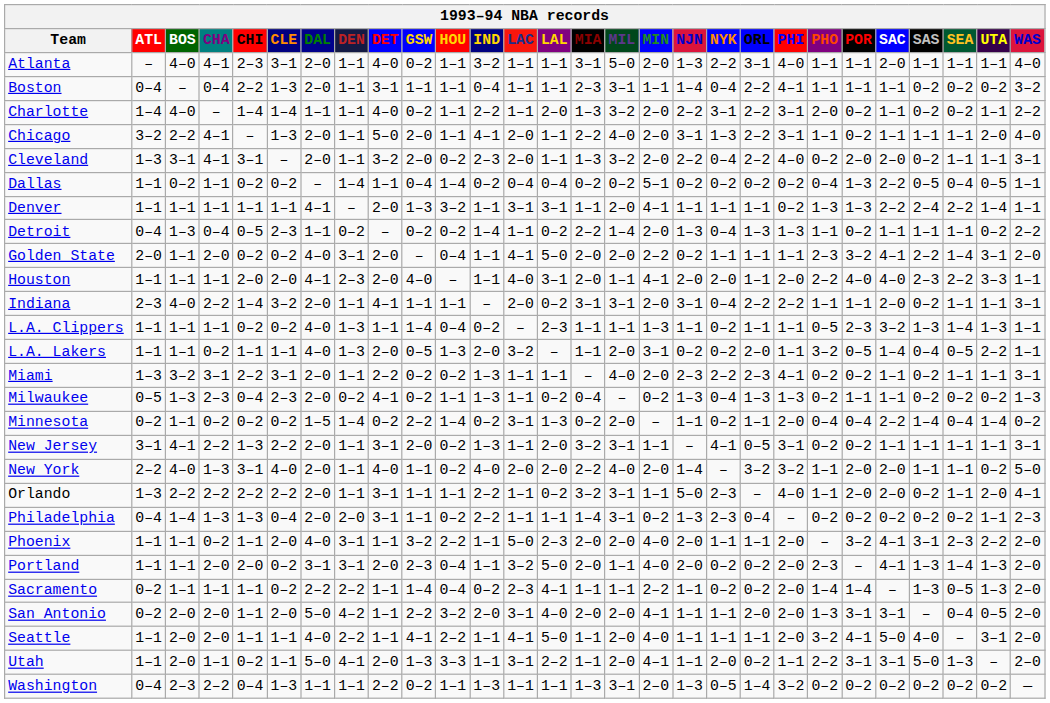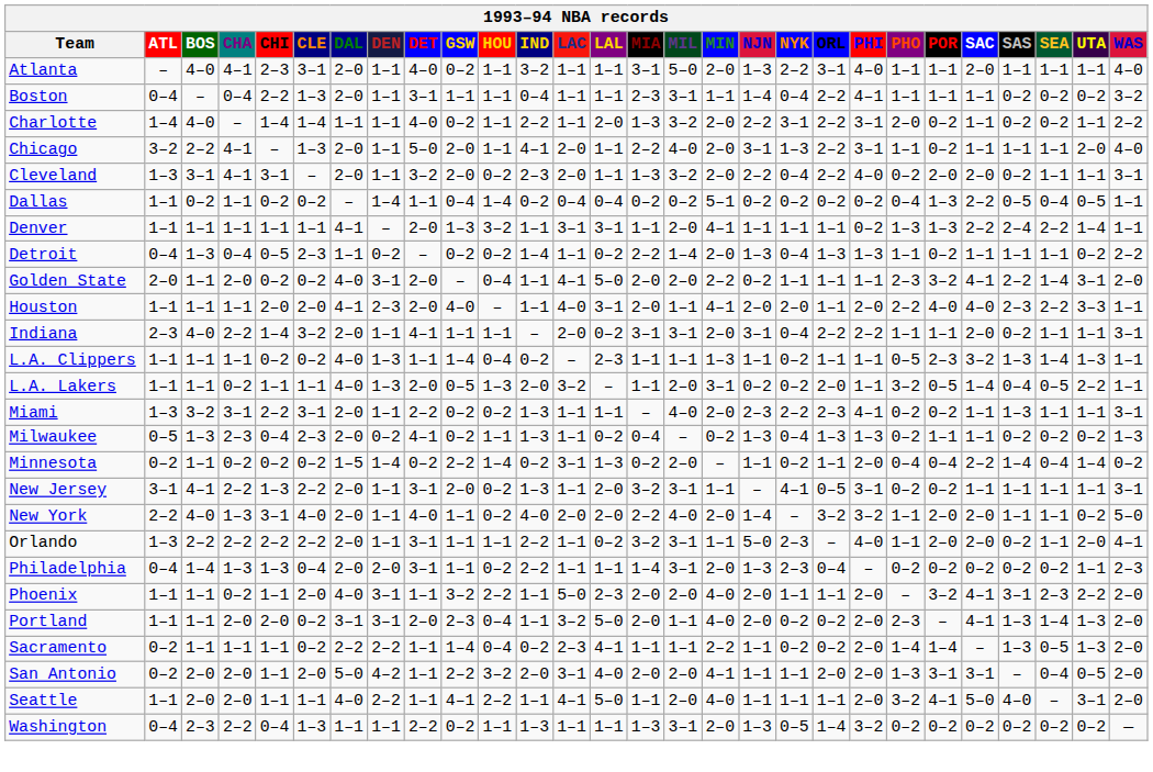 <table class="wikitable" style="font-size:95%; text-align:center;">
 <tr>
 <th colspan=28>1993–94 NBA records</th>
 </tr>
 <tr>
 <th width=100>Team</th>
 <th style="background:#FF0000;color:#FFFFFF;width=35">ATL</th>
 <th style="background:#006400;color:#FFFFFF;width=35">BOS</th>
 <th style="background:#008080;color:#800080;width=35">CHA</th>
 <th style="background:#FF0000;color:#000000;width=35">CHI</th>
 <th style="background:#000080;color:#FF8C00;width=35">CLE</th>
 <th style="background:#00008B;color:#008000;width=35">DAL</th>
 <th style="background:#141A44;color:#BC2224;width=35">DEN</th>
 <th style="background:#0000FF;color:#FF0000;width=35">DET</th>
 <th style="background:#0000FF;color:#FFD700;width=35">GSW</th>
 <th style="background:#FF0000;color:#FFD700;width=35">HOU</th>
 <th style="background:#000080;color:#FFD700;width=35">IND</th>
 <th style="background:#F9160D;color:#1A2E8B;width=35">LAC</th>
 <th style="background:#800080;color:#FFD700;width=35">LAL</th>
 <th style="background:#000000;color:#8B0000;width=35">MIA</th>
 <th style="background:#00471B;color:#5C378A;width=35">MIL</th>
 <th style="background:#0000FF;color:#228B22;width=35">MIN</th>
 <th style="background:#DC143C;color:#0000CD;width=35">NJN</th>
 <th style="background:#0000FF;color:#FF8C00;width=35">NYK</th>
 <th style="background:#0000FF;color:#000000;width=35">ORL</th>
 <th style="background:#FF0000;color:#0000FF;width=35">PHI</th>
 <th style="background:#800080;color:#FF4500;width=35">PHO</th>
 <th style="background:#000000;color:#FF0000;width=35">POR</th>
 <th style="background:#0000FF;color:#FFFFFF;width=35">SAC</th>
 <th style="background:#000000;color:#C0C0C0;width=35">SAS</th>
 <th style="background:#005831;color:#FFC322;width=35">SEA</th>
 <th style="background:#36004A;color:#FFFF00;width=35">UTA</th>
 <th style="background:#DC143C;color:#0000CD;width=35">WAS</th>
 </tr>
 <tr>
 <td style="text-align:left;"><a href='#'>Atlanta</a></td>
 <td>–</td>
 <td>4–0</td>
 <td>4–1</td>
 <td>2–3</td>
 <td>3–1</td>
 <td>2–0</td>
 <td>1–1</td>
 <td>4–0</td>
 <td>0–2</td>
 <td>1–1</td>
 <td>3–2</td>
 <td>1–1</td>
 <td>1–1</td>
 <td>3–1</td>
 <td>5–0</td>
 <td>2–0</td>
 <td>1–3</td>
 <td>2–2</td>
 <td>3–1</td>
 <td>4–0</td>
 <td>1–1</td>
 <td>1–1</td>
 <td>2–0</td>
 <td>1–1</td>
 <td>1–1</td>
 <td>1–1</td>
 <td>4–0</td>
 </tr>
 <tr>
 <td style="text-align:left;"><a href='#'>Boston</a></td>
 <td>0–4</td>
 <td>–</td>
 <td>0–4</td>
 <td>2–2</td>
 <td>1–3</td>
 <td>2–0</td>
 <td>1–1</td>
 <td>3–1</td>
 <td>1–1</td>
 <td>1–1</td>
 <td>0–4</td>
 <td>1–1</td>
 <td>1–1</td>
 <td>2–3</td>
 <td>3–1</td>
 <td>1–1</td>
 <td>1–4</td>
 <td>0–4</td>
 <td>2–2</td>
 <td>4–1</td>
 <td>1–1</td>
 <td>1–1</td>
 <td>1–1</td>
 <td>0–2</td>
 <td>0–2</td>
 <td>0–2</td>
 <td>3–2</td>
 </tr>
 <tr>
 <td style="text-align:left;"><a href='#'>Charlotte</a></td>
 <td>1–4</td>
 <td>4–0</td>
 <td>–</td>
 <td>1–4</td>
 <td>1–4</td>
 <td>1–1</td>
 <td>1–1</td>
 <td>4–0</td>
 <td>0–2</td>
 <td>1–1</td>
 <td>2–2</td>
 <td>1–1</td>
 <td>2–0</td>
 <td>1–3</td>
 <td>3–2</td>
 <td>2–0</td>
 <td>2–2</td>
 <td>3–1</td>
 <td>2–2</td>
 <td>3–1</td>
 <td>2–0</td>
 <td>0–2</td>
 <td>1–1</td>
 <td>0–2</td>
 <td>0–2</td>
 <td>1–1</td>
 <td>2–2</td>
 </tr>
 <tr>
 <td style="text-align:left;"><a href='#'>Chicago</a></td>
 <td>3–2</td>
 <td>2–2</td>
 <td>4–1</td>
 <td>–</td>
 <td>1–3</td>
 <td>2–0</td>
 <td>1–1</td>
 <td>5–0</td>
 <td>2–0</td>
 <td>1–1</td>
 <td>4–1</td>
 <td>2–0</td>
 <td>1–1</td>
 <td>2–2</td>
 <td>4–0</td>
 <td>2–0</td>
 <td>3–1</td>
 <td>1–3</td>
 <td>2–2</td>
 <td>3–1</td>
 <td>1–1</td>
 <td>0–2</td>
 <td>1–1</td>
 <td>1–1</td>
 <td>1–1</td>
 <td>2–0</td>
 <td>4–0</td>
 </tr>
 <tr>
 <td style="text-align:left;"><a href='#'>Cleveland</a></td>
 <td>1–3</td>
 <td>3–1</td>
 <td>4–1</td>
 <td>3–1</td>
 <td>–</td>
 <td>2–0</td>
 <td>1–1</td>
 <td>3–2</td>
 <td>2–0</td>
 <td>0–2</td>
 <td>2–3</td>
 <td>2–0</td>
 <td>1–1</td>
 <td>1–3</td>
 <td>3–2</td>
 <td>2–0</td>
 <td>2–2</td>
 <td>0–4</td>
 <td>2–2</td>
 <td>4–0</td>
 <td>0–2</td>
 <td>2–0</td>
 <td>2–0</td>
 <td>0–2</td>
 <td>1–1</td>
 <td>1–1</td>
 <td>3–1</td>
 </tr>
 <tr>
 <td style="text-align:left;"><a href='#'>Dallas</a></td>
 <td>1–1</td>
 <td>0–2</td>
 <td>1–1</td>
 <td>0–2</td>
 <td>0–2</td>
 <td>–</td>
 <td>1–4</td>
 <td>1–1</td>
 <td>0–4</td>
 <td>1–4</td>
 <td>0–2</td>
 <td>0–4</td>
 <td>0–4</td>
 <td>0–2</td>
 <td>0–2</td>
 <td>5–1</td>
 <td>0–2</td>
 <td>0–2</td>
 <td>0–2</td>
 <td>0–2</td>
 <td>0–4</td>
 <td>1–3</td>
 <td>2–2</td>
 <td>0–5</td>
 <td>0–4</td>
 <td>0–5</td>
 <td>1–1</td>
 </tr>
 <tr>
 <td style="text-align:left;"><a href='#'>Denver</a></td>
 <td>1–1</td>
 <td>1–1</td>
 <td>1–1</td>
 <td>1–1</td>
 <td>1–1</td>
 <td>4–1</td>
 <td>–</td>
 <td>2–0</td>
 <td>1–3</td>
 <td>3–2</td>
 <td>1–1</td>
 <td>3–1</td>
 <td>3–1</td>
 <td>1–1</td>
 <td>2–0</td>
 <td>4–1</td>
 <td>1–1</td>
 <td>1–1</td>
 <td>1–1</td>
 <td>0–2</td>
 <td>1–3</td>
 <td>1–3</td>
 <td>2–2</td>
 <td>2–4</td>
 <td>2–2</td>
 <td>1–4</td>
 <td>1–1</td>
 </tr>
 <tr>
 <td style="text-align:left;"><a href='#'>Detroit</a></td>
 <td>0–4</td>
 <td>1–3</td>
 <td>0–4</td>
 <td>0–5</td>
 <td>2–3</td>
 <td>1–1</td>
 <td>0–2</td>
 <td>–</td>
 <td>0–2</td>
 <td>0–2</td>
 <td>1–4</td>
 <td>1–1</td>
 <td>0–2</td>
 <td>2–2</td>
 <td>1–4</td>
 <td>2–0</td>
 <td>1–3</td>
 <td>0–4</td>
 <td>1–3</td>
 <td>1–3</td>
 <td>1–1</td>
 <td>0–2</td>
 <td>1–1</td>
 <td>1–1</td>
 <td>1–1</td>
 <td>0–2</td>
 <td>2–2</td>
 </tr>
 <tr>
 <td style="text-align:left;"><a href='#'>Golden State</a></td>
 <td>2–0</td>
 <td>1–1</td>
 <td>2–0</td>
 <td>0–2</td>
 <td>0–2</td>
 <td>4–0</td>
 <td>3–1</td>
 <td>2–0</td>
 <td>–</td>
 <td>0–4</td>
 <td>1–1</td>
 <td>4–1</td>
 <td>5–0</td>
 <td>2–0</td>
 <td>2–0</td>
 <td>2–2</td>
 <td>0–2</td>
 <td>1–1</td>
 <td>1–1</td>
 <td>1–1</td>
 <td>2–3</td>
 <td>3–2</td>
 <td>4–1</td>
 <td>2–2</td>
 <td>1–4</td>
 <td>3–1</td>
 <td>2–0</td>
 </tr>
 <tr>
 <td style="text-align:left;"><a href='#'>Houston</a></td>
 <td>1–1</td>
 <td>1–1</td>
 <td>1–1</td>
 <td>2–0</td>
 <td>2–0</td>
 <td>4–1</td>
 <td>2–3</td>
 <td>2–0</td>
 <td>4–0</td>
 <td>–</td>
 <td>1–1</td>
 <td>4–0</td>
 <td>3–1</td>
 <td>2–0</td>
 <td>1–1</td>
 <td>4–1</td>
 <td>2–0</td>
 <td>2–0</td>
 <td>1–1</td>
 <td>2–0</td>
 <td>2–2</td>
 <td>4–0</td>
 <td>4–0</td>
 <td>2–3</td>
 <td>2–2</td>
 <td>3–3</td>
 <td>1–1</td>
 </tr>
 <tr>
 <td style="text-align:left;"><a href='#'>Indiana</a></td>
 <td>2–3</td>
 <td>4–0</td>
 <td>2–2</td>
 <td>1–4</td>
 <td>3–2</td>
 <td>2–0</td>
 <td>1–1</td>
 <td>4–1</td>
 <td>1–1</td>
 <td>1–1</td>
 <td>–</td>
 <td>2–0</td>
 <td>0–2</td>
 <td>3–1</td>
 <td>3–1</td>
 <td>2–0</td>
 <td>3–1</td>
 <td>0–4</td>
 <td>2–2</td>
 <td>2–2</td>
 <td>1–1</td>
 <td>1–1</td>
 <td>2–0</td>
 <td>0–2</td>
 <td>1–1</td>
 <td>1–1</td>
 <td>3–1</td>
 </tr>
 <tr>
 <td style="text-align:left;"><a href='#'>L.A. Clippers</a></td>
 <td>1–1</td>
 <td>1–1</td>
 <td>1–1</td>
 <td>0–2</td>
 <td>0–2</td>
 <td>4–0</td>
 <td>1–3</td>
 <td>1–1</td>
 <td>1–4</td>
 <td>0–4</td>
 <td>0–2</td>
 <td>–</td>
 <td>2–3</td>
 <td>1–1</td>
 <td>1–1</td>
 <td>1–3</td>
 <td>1–1</td>
 <td>0–2</td>
 <td>1–1</td>
 <td>1–1</td>
 <td>0–5</td>
 <td>2–3</td>
 <td>3–2</td>
 <td>1–3</td>
 <td>1–4</td>
 <td>1–3</td>
 <td>1–1</td>
 </tr>
 <tr>
 <td style="text-align:left;"><a href='#'>L.A. Lakers</a></td>
 <td>1–1</td>
 <td>1–1</td>
 <td>0–2</td>
 <td>1–1</td>
 <td>1–1</td>
 <td>4–0</td>
 <td>1–3</td>
 <td>2–0</td>
 <td>0–5</td>
 <td>1–3</td>
 <td>2–0</td>
 <td>3–2</td>
 <td>–</td>
 <td>1–1</td>
 <td>2–0</td>
 <td>3–1</td>
 <td>0–2</td>
 <td>0–2</td>
 <td>2–0</td>
 <td>1–1</td>
 <td>3–2</td>
 <td>0–5</td>
 <td>1–4</td>
 <td>0–4</td>
 <td>0–5</td>
 <td>2–2</td>
 <td>1–1</td>
 </tr>
 <tr>
 <td style="text-align:left;"><a href='#'>Miami</a></td>
 <td>1–3</td>
 <td>3–2</td>
 <td>3–1</td>
 <td>2–2</td>
 <td>3–1</td>
 <td>2–0</td>
 <td>1–1</td>
 <td>2–2</td>
 <td>0–2</td>
 <td>0–2</td>
 <td>1–3</td>
 <td>1–1</td>
 <td>1–1</td>
 <td>–</td>
 <td>4–0</td>
 <td>2–0</td>
 <td>2–3</td>
 <td>2–2</td>
 <td>2–3</td>
 <td>4–1</td>
 <td>0–2</td>
 <td>0–2</td>
 <td>1–1</td>
-<td>0–2</td>
+<td>1–3</td>
 <td>1–1</td>
 <td>1–1</td>
 <td>3–1</td>
 </tr>
 <tr>
 <td style="text-align:left;"><a href='#'>Milwaukee</a></td>
 <td>0–5</td>
 <td>1–3</td>
 <td>2–3</td>
 <td>0–4</td>
 <td>2–3</td>
 <td>2–0</td>
 <td>0–2</td>
 <td>4–1</td>
 <td>0–2</td>
 <td>1–1</td>
 <td>1–3</td>
 <td>1–1</td>
 <td>0–2</td>
 <td>0–4</td>
 <td>–</td>
 <td>0–2</td>
 <td>1–3</td>
 <td>0–4</td>
 <td>1–3</td>
 <td>1–3</td>
 <td>0–2</td>
 <td>1–1</td>
 <td>1–1</td>
 <td>0–2</td>
 <td>0–2</td>
 <td>0–2</td>
 <td>1–3</td>
 </tr>
 <tr>
 <td style="text-align:left;"><a href='#'>Minnesota</a></td>
 <td>0–2</td>
 <td>1–1</td>
 <td>0–2</td>
 <td>0–2</td>
 <td>0–2</td>
 <td>1–5</td>
 <td>1–4</td>
 <td>0–2</td>
 <td>2–2</td>
 <td>1–4</td>
 <td>0–2</td>
 <td>3–1</td>
 <td>1–3</td>
 <td>0–2</td>
 <td>2–0</td>
 <td>–</td>
 <td>1–1</td>
 <td>0–2</td>
 <td>1–1</td>
 <td>2–0</td>
 <td>0–4</td>
 <td>0–4</td>
 <td>2–2</td>
 <td>1–4</td>
 <td>0–4</td>
 <td>1–4</td>
 <td>0–2</td>
 </tr>
 <tr>
 <td style="text-align:left;"><a href='#'>New Jersey</a></td>
 <td>3–1</td>
 <td>4–1</td>
 <td>2–2</td>
 <td>1–3</td>
 <td>2–2</td>
 <td>2–0</td>
 <td>1–1</td>
 <td>3–1</td>
 <td>2–0</td>
 <td>0–2</td>
 <td>1–3</td>
 <td>1–1</td>
 <td>2–0</td>
 <td>3–2</td>
 <td>3–1</td>
 <td>1–1</td>
 <td>–</td>
 <td>4–1</td>
 <td>0–5</td>
 <td>3–1</td>
 <td>0–2</td>
 <td>0–2</td>
 <td>1–1</td>
 <td>1–1</td>
 <td>1–1</td>
 <td>1–1</td>
 <td>3–1</td>
 </tr>
 <tr>
 <td style="text-align:left;"><a href='#'>New York</a></td>
 <td>2–2</td>
 <td>4–0</td>
 <td>1–3</td>
 <td>3–1</td>
 <td>4–0</td>
 <td>2–0</td>
 <td>1–1</td>
 <td>4–0</td>
 <td>1–1</td>
 <td>0–2</td>
 <td>4–0</td>
 <td>2–0</td>
 <td>2–0</td>
 <td>2–2</td>
 <td>4–0</td>
 <td>2–0</td>
 <td>1–4</td>
 <td>–</td>
 <td>3–2</td>
 <td>3–2</td>
 <td>1–1</td>
 <td>2–0</td>
 <td>2–0</td>
 <td>1–1</td>
 <td>1–1</td>
 <td>0–2</td>
 <td>5–0</td>
 </tr>
 <tr>
 <td style="text-align:left;">Orlando</td>
 <td>1–3</td>
 <td>2–2</td>
 <td>2–2</td>
 <td>2–2</td>
 <td>2–2</td>
 <td>2–0</td>
 <td>1–1</td>
 <td>3–1</td>
 <td>1–1</td>
 <td>1–1</td>
 <td>2–2</td>
 <td>1–1</td>
 <td>0–2</td>
 <td>3–2</td>
 <td>3–1</td>
 <td>1–1</td>
 <td>5–0</td>
 <td>2–3</td>
 <td>–</td>
 <td>4–0</td>
 <td>1–1</td>
 <td>2–0</td>
 <td>2–0</td>
 <td>0–2</td>
 <td>1–1</td>
 <td>2–0</td>
 <td>4–1</td>
 </tr>
 <tr>
 <td style="text-align:left;"><a href='#'>Philadelphia</a></td>
 <td>0–4</td>
 <td>1–4</td>
 <td>1–3</td>
 <td>1–3</td>
 <td>0–4</td>
 <td>2–0</td>
 <td>2–0</td>
 <td>3–1</td>
 <td>1–1</td>
 <td>0–2</td>
 <td>2–2</td>
 <td>1–1</td>
 <td>1–1</td>
 <td>1–4</td>
 <td>3–1</td>
-<td>0–2</td>
+<td>2–0</td>
 <td>1–3</td>
 <td>2–3</td>
 <td>0–4</td>
 <td>–</td>
 <td>0–2</td>
 <td>0–2</td>
 <td>0–2</td>
 <td>0–2</td>
 <td>0–2</td>
 <td>1–1</td>
 <td>2–3</td>
 </tr>
 <tr>
 <td style="text-align:left;"><a href='#'>Phoenix</a></td>
 <td>1–1</td>
 <td>1–1</td>
 <td>0–2</td>
 <td>1–1</td>
 <td>2–0</td>
 <td>4–0</td>
 <td>3–1</td>
 <td>1–1</td>
 <td>3–2</td>
 <td>2–2</td>
 <td>1–1</td>
 <td>5–0</td>
 <td>2–3</td>
 <td>2–0</td>
 <td>2–0</td>
 <td>4–0</td>
 <td>2–0</td>
 <td>1–1</td>
 <td>1–1</td>
 <td>2–0</td>
 <td>–</td>
 <td>3–2</td>
 <td>4–1</td>
 <td>3–1</td>
 <td>2–3</td>
 <td>2–2</td>
 <td>2–0</td>
 </tr>
 <tr>
 <td style="text-align:left;"><a href='#'>Portland</a></td>
 <td>1–1</td>
 <td>1–1</td>
 <td>2–0</td>
 <td>2–0</td>
 <td>0–2</td>
 <td>3–1</td>
 <td>3–1</td>
 <td>2–0</td>
 <td>2–3</td>
 <td>0–4</td>
 <td>1–1</td>
 <td>3–2</td>
 <td>5–0</td>
 <td>2–0</td>
 <td>1–1</td>
 <td>4–0</td>
 <td>2–0</td>
 <td>0–2</td>
 <td>0–2</td>
 <td>2–0</td>
 <td>2–3</td>
 <td>–</td>
 <td>4–1</td>
 <td>1–3</td>
 <td>1–4</td>
 <td>1–3</td>
 <td>2–0</td>
 </tr>
 <tr>
 <td style="text-align:left;"><a href='#'>Sacramento</a></td>
 <td>0–2</td>
 <td>1–1</td>
 <td>1–1</td>
 <td>1–1</td>
 <td>0–2</td>
 <td>2–2</td>
 <td>2–2</td>
 <td>1–1</td>
 <td>1–4</td>
 <td>0–4</td>
 <td>0–2</td>
 <td>2–3</td>
 <td>4–1</td>
 <td>1–1</td>
 <td>1–1</td>
 <td>2–2</td>
 <td>1–1</td>
 <td>0–2</td>
 <td>0–2</td>
 <td>2–0</td>
 <td>1–4</td>
 <td>1–4</td>
 <td>–</td>
 <td>1–3</td>
 <td>0–5</td>
 <td>1–3</td>
 <td>2–0</td>
 </tr>
 <tr>
 <td style="text-align:left;"><a href='#'>San Antonio</a></td>
 <td>0–2</td>
 <td>2–0</td>
 <td>2–0</td>
 <td>1–1</td>
 <td>2–0</td>
 <td>5–0</td>
 <td>4–2</td>
 <td>1–1</td>
 <td>2–2</td>
 <td>3–2</td>
 <td>2–0</td>
 <td>3–1</td>
 <td>4–0</td>
 <td>2–0</td>
 <td>2–0</td>
 <td>4–1</td>
 <td>1–1</td>
 <td>1–1</td>
 <td>2–0</td>
 <td>2–0</td>
 <td>1–3</td>
 <td>3–1</td>
 <td>3–1</td>
 <td>–</td>
 <td>0–4</td>
 <td>0–5</td>
 <td>2–0</td>
 </tr>
 <tr>
 <td style="text-align:left;"><a href='#'>Seattle</a></td>
 <td>1–1</td>
 <td>2–0</td>
 <td>2–0</td>
 <td>1–1</td>
 <td>1–1</td>
 <td>4–0</td>
 <td>2–2</td>
 <td>1–1</td>
 <td>4–1</td>
 <td>2–2</td>
 <td>1–1</td>
 <td>4–1</td>
 <td>5–0</td>
 <td>1–1</td>
 <td>2–0</td>
 <td>4–0</td>
 <td>1–1</td>
 <td>1–1</td>
 <td>1–1</td>
 <td>2–0</td>
 <td>3–2</td>
 <td>4–1</td>
 <td>5–0</td>
 <td>4–0</td>
 <td>–</td>
 <td>3–1</td>
 <td>2–0</td>
 </tr>
 <tr>
-<td style="text-align:left;"><a href='#'>Utah</a></td>
-<td>1–1</td>
-<td>2–0</td>
-<td>1–1</td>
-<td>0–2</td>
-<td>1–1</td>
-<td>5–0</td>
-<td>4–1</td>
-<td>2–0</td>
-<td>1–3</td>
-<td>3–3</td>
-<td>1–1</td>
-<td>3–1</td>
-<td>2–2</td>
-<td>1–1</td>
-<td>2–0</td>
-<td>4–1</td>
-<td>1–1</td>
-<td>2–0</td>
-<td>0–2</td>
-<td>1–1</td>
-<td>2–2</td>
-<td>3–1</td>
-<td>3–1</td>
-<td>5–0</td>
-<td>1–3</td>
-<td>–</td>
-<td>2–0</td>
-</tr>
-<tr>
 <td style="text-align:left;"><a href='#'>Washington</a></td>
 <td>0–4</td>
 <td>2–3</td>
 <td>2–2</td>
 <td>0–4</td>
 <td>1–3</td>
 <td>1–1</td>
 <td>1–1</td>
 <td>2–2</td>
 <td>0–2</td>
 <td>1–1</td>
 <td>1–3</td>
 <td>1–1</td>
 <td>1–1</td>
 <td>1–3</td>
 <td>3–1</td>
 <td>2–0</td>
 <td>1–3</td>
 <td>0–5</td>
 <td>1–4</td>
 <td>3–2</td>
 <td>0–2</td>
 <td>0–2</td>
 <td>0–2</td>
 <td>0–2</td>
 <td>0–2</td>
 <td>0–2</td>
 <td>—</td>
 </tr>
 </table>
